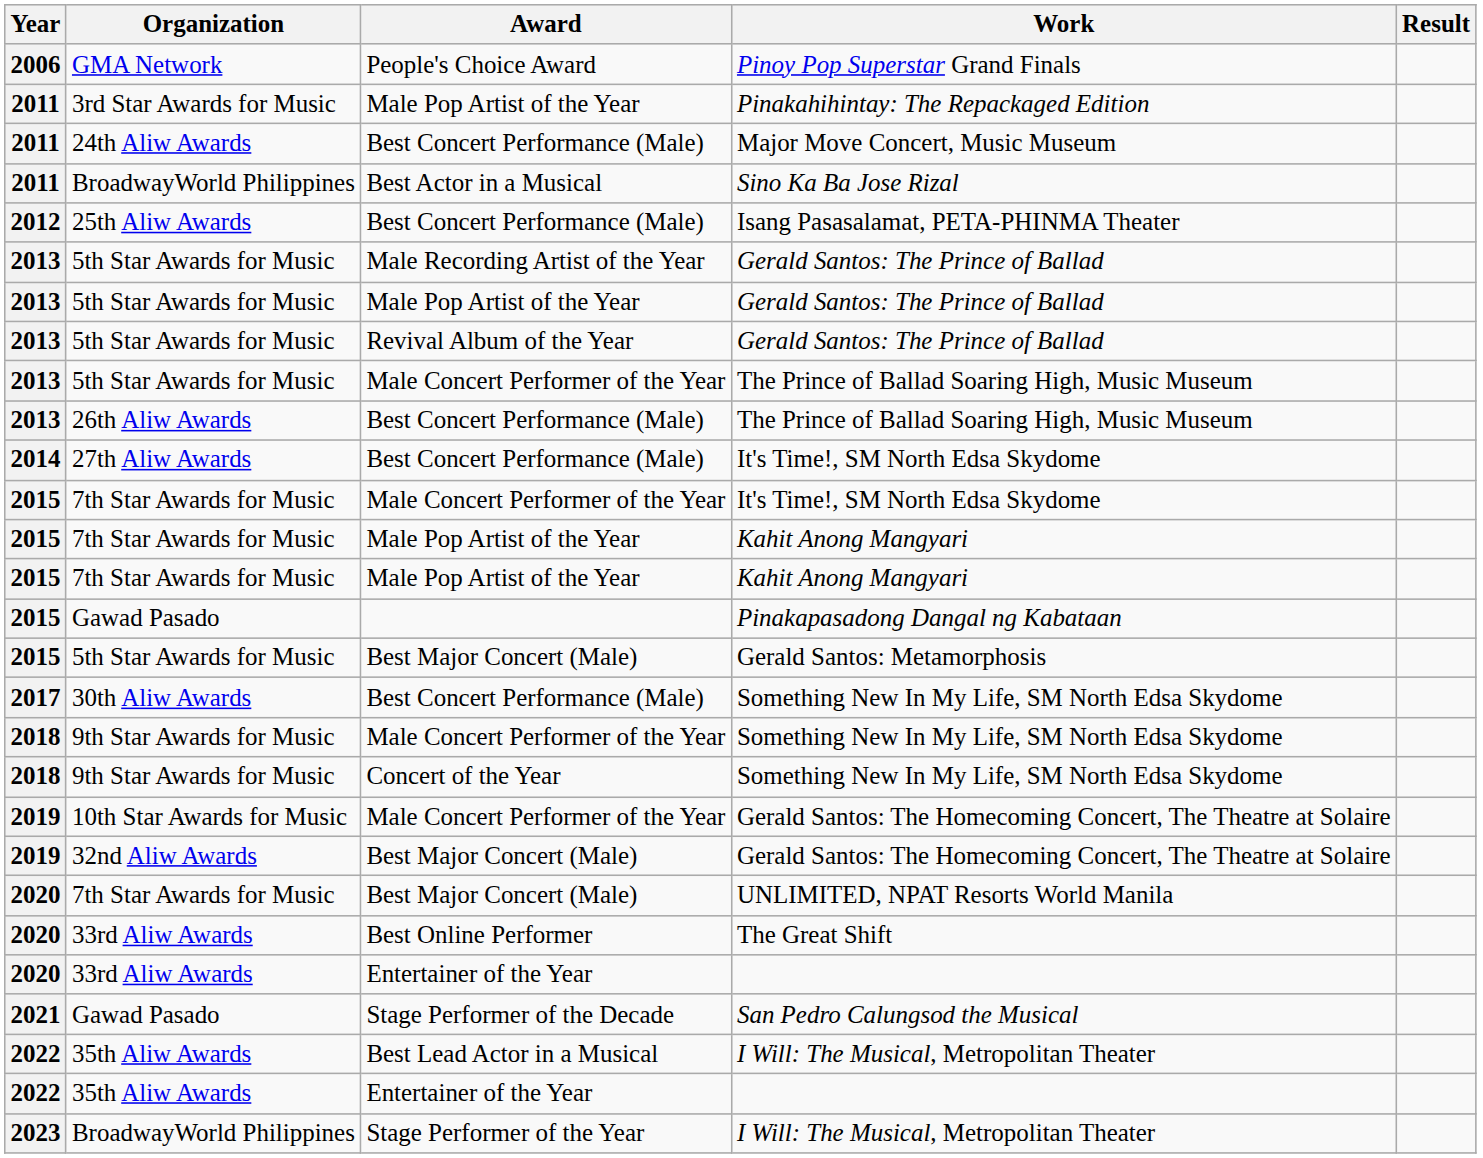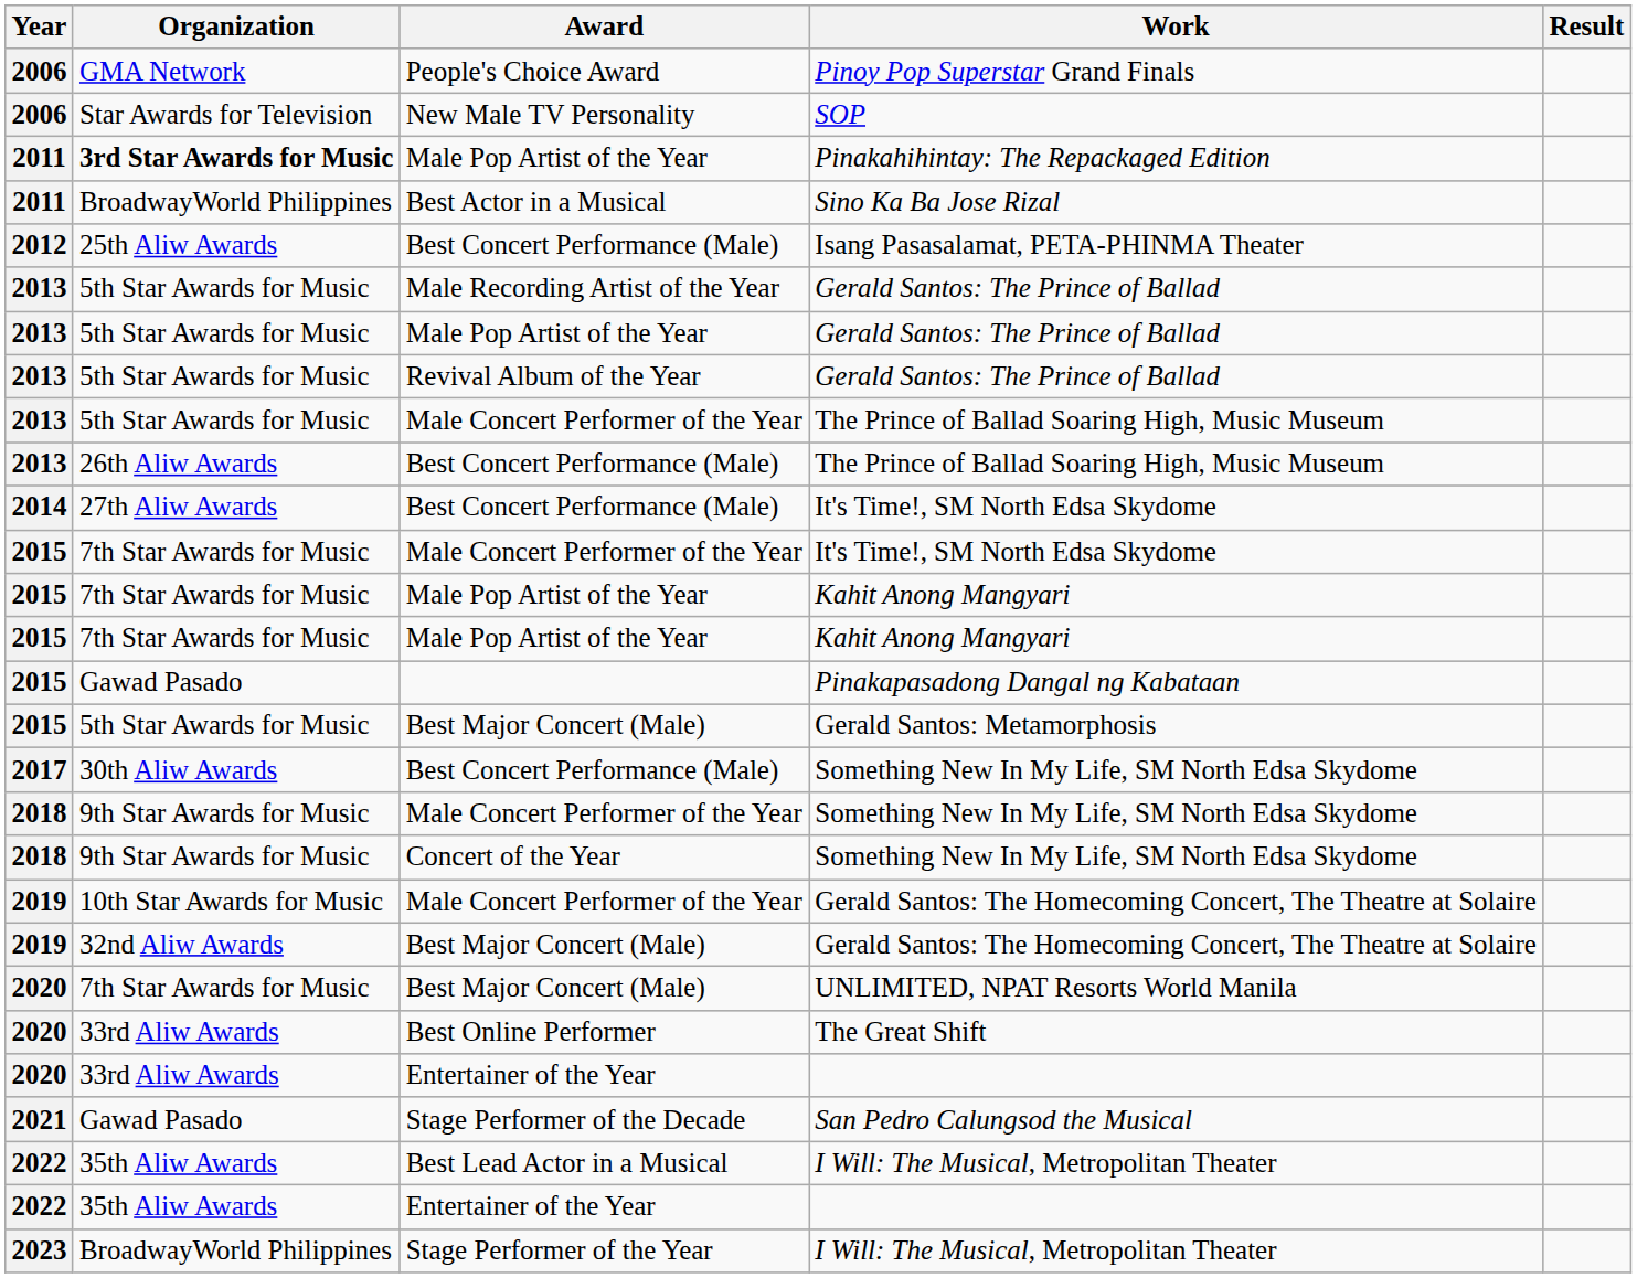 <table class="wikitable plainrowheaders">
 <tr>
 <th scope="col">Year</th>
 <th scope="col">Organization</th>
 <th scope="col">Award</th>
 <th scope="col">Work</th>
 <th scope="col">Result</th>
 </tr>
 <tr>
 <th scope="row">2006</th>
 <td><a href='#'>GMA Network</a></td>
 <td>People's Choice Award</td>
 <td><em><a href='#'>Pinoy Pop Superstar</a></em> Grand Finals</td>
 <td></td>
 </tr>
 <tr>
-<th scope="row">2011</th>
-<td>3rd Star Awards for Music</td>
-<td>Male Pop Artist of the Year</td>
-<td><em>Pinakahihintay: The Repackaged Edition</em></td>
+<th scope="row">2006</th>
+<td>Star Awards for Television</td>
+<td>New Male TV Personality</td>
+<td><em><a href='#'>SOP</a></em></td>
 <td></td>
 </tr>
 <tr>
 <th scope="row">2011</th>
-<td>24th <a href='#'>Aliw Awards</a></td>
-<td>Best Concert Performance (Male)</td>
-<td>Major Move Concert, Music Museum</td>
+<td><strong>3rd Star Awards for Music</strong></td>
+<td>Male Pop Artist of the Year</td>
+<td><em>Pinakahihintay: The Repackaged Edition</em></td>
 <td></td>
 </tr>
 <tr>
 <th scope="row">2011</th>
 <td>BroadwayWorld Philippines</td>
 <td>Best Actor in a Musical</td>
 <td><em>Sino Ka Ba Jose Rizal</em></td>
 <td></td>
 </tr>
 <tr>
 <th scope="row">2012</th>
 <td>25th <a href='#'>Aliw Awards</a></td>
 <td>Best Concert Performance (Male)</td>
 <td>Isang Pasasalamat, PETA-PHINMA Theater</td>
 <td></td>
 </tr>
 <tr>
 <th scope="row">2013</th>
 <td>5th Star Awards for Music</td>
 <td>Male Recording Artist of the Year</td>
 <td><em>Gerald Santos: The Prince of Ballad</em></td>
 <td></td>
 </tr>
 <tr>
 <th scope="row">2013</th>
 <td>5th Star Awards for Music</td>
 <td>Male Pop Artist of the Year</td>
 <td><em>Gerald Santos: The Prince of Ballad</em></td>
 <td></td>
 </tr>
 <tr>
 <th scope="row">2013</th>
 <td>5th Star Awards for Music</td>
 <td>Revival Album of the Year</td>
 <td><em>Gerald Santos: The Prince of Ballad</em></td>
 <td></td>
 </tr>
 <tr>
 <th scope="row">2013</th>
 <td>5th Star Awards for Music</td>
 <td>Male Concert Performer of the Year</td>
 <td>The Prince of Ballad Soaring High, Music Museum</td>
 <td></td>
 </tr>
 <tr>
 <th scope="row">2013</th>
 <td>26th <a href='#'>Aliw Awards</a></td>
 <td>Best Concert Performance (Male)</td>
 <td>The Prince of Ballad Soaring High, Music Museum</td>
 <td></td>
 </tr>
 <tr>
 <th scope="row">2014</th>
 <td>27th <a href='#'>Aliw Awards</a></td>
 <td>Best Concert Performance (Male)</td>
 <td>It's Time!, SM North Edsa Skydome</td>
 <td></td>
 </tr>
 <tr>
 <th scope="row">2015</th>
 <td>7th Star Awards for Music</td>
 <td>Male Concert Performer of the Year</td>
 <td>It's Time!, SM North Edsa Skydome</td>
 <td></td>
 </tr>
 <tr>
 <th scope="row">2015</th>
 <td>7th Star Awards for Music</td>
 <td>Male Pop Artist of the Year</td>
 <td><em>Kahit Anong Mangyari</em></td>
 <td></td>
 </tr>
 <tr>
 <th scope="row">2015</th>
 <td>7th Star Awards for Music</td>
 <td>Male Pop Artist of the Year</td>
 <td><em>Kahit Anong Mangyari</em></td>
 <td></td>
 </tr>
 <tr>
 <th scope="row">2015</th>
 <td>Gawad Pasado</td>
 <td></td>
 <td><em>Pinakapasadong Dangal ng Kabataan</em> </td>
 <td></td>
 </tr>
 <tr>
 <th scope="row">2015</th>
 <td>5th Star Awards for Music</td>
 <td>Best Major Concert (Male)</td>
 <td>Gerald Santos: Metamorphosis</td>
 <td></td>
 </tr>
 <tr>
 <th scope="row">2017</th>
 <td>30th <a href='#'>Aliw Awards</a></td>
 <td>Best Concert Performance (Male)</td>
 <td>Something New In My Life, SM North Edsa Skydome</td>
 <td></td>
 </tr>
 <tr>
 <th scope="row">2018</th>
 <td>9th Star Awards for Music</td>
 <td>Male Concert Performer of the Year</td>
 <td>Something New In My Life, SM North Edsa Skydome</td>
 <td></td>
 </tr>
 <tr>
 <th scope="row">2018</th>
 <td>9th Star Awards for Music</td>
 <td>Concert of the Year</td>
 <td>Something New In My Life, SM North Edsa Skydome</td>
 <td></td>
 </tr>
 <tr>
 <th scope="row">2019</th>
 <td>10th Star Awards for Music</td>
 <td>Male Concert Performer of the Year</td>
 <td>Gerald Santos: The Homecoming Concert, The Theatre at Solaire</td>
 <td></td>
 </tr>
 <tr>
 <th scope="row">2019</th>
 <td>32nd <a href='#'>Aliw Awards</a></td>
 <td>Best Major Concert (Male)</td>
 <td>Gerald Santos: The Homecoming Concert, The Theatre at Solaire</td>
 <td></td>
 </tr>
 <tr>
 <th scope="row">2020</th>
 <td>7th Star Awards for Music</td>
 <td>Best Major Concert (Male)</td>
 <td>UNLIMITED, NPAT Resorts World Manila</td>
 <td></td>
 </tr>
 <tr>
 <th scope="row">2020</th>
 <td>33rd <a href='#'>Aliw Awards</a></td>
 <td>Best Online Performer</td>
 <td>The Great Shift</td>
 <td></td>
 </tr>
 <tr>
 <th scope="row">2020</th>
 <td>33rd <a href='#'>Aliw Awards</a></td>
 <td>Entertainer of the Year</td>
 <td></td>
 <td></td>
 </tr>
 <tr>
 <th scope="row">2021</th>
 <td>Gawad Pasado</td>
 <td>Stage Performer of the Decade</td>
 <td><em>San Pedro Calungsod the Musical</em></td>
 <td></td>
 </tr>
 <tr>
 <th scope="row">2022</th>
 <td>35th <a href='#'>Aliw Awards</a></td>
 <td>Best Lead Actor in a Musical</td>
 <td><em>I Will: The Musical</em>, Metropolitan Theater</td>
 <td></td>
 </tr>
 <tr>
 <th scope="row">2022</th>
 <td>35th <a href='#'>Aliw Awards</a></td>
 <td>Entertainer of the Year</td>
 <td></td>
 <td></td>
 </tr>
 <tr>
 <th scope="row">2023</th>
 <td>BroadwayWorld Philippines</td>
 <td>Stage Performer of the Year</td>
 <td><em>I Will: The Musical</em>, Metropolitan Theater</td>
 <td></td>
 </tr>
 </table>
